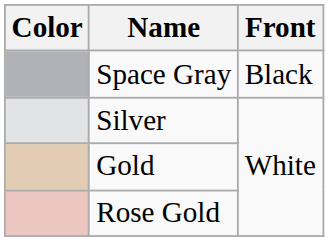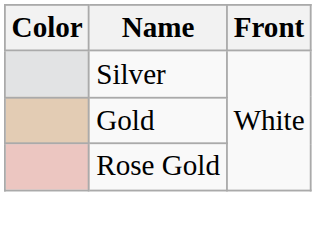 <table class="wikitable">
 <tr>
 <th>Color</th>
 <th>Name</th>
 <th>Front</th>
-</tr>
-<tr>
-<td style="background:#B1B2B7"></td>
-<td>Space Gray</td>
-<td>Black</td>
 </tr>
 <tr>
 <td style="background:#E2E3E4"></td>
 <td>Silver</td>
 <td rowspan="3">White</td>
 </tr>
 <tr>
 <td style="background:#E3CCB4"></td>
 <td>Gold</td>
 </tr>
 <tr>
 <td style="background:#ECC6C1"></td>
 <td>Rose Gold</td>
 </tr>
 </table>
